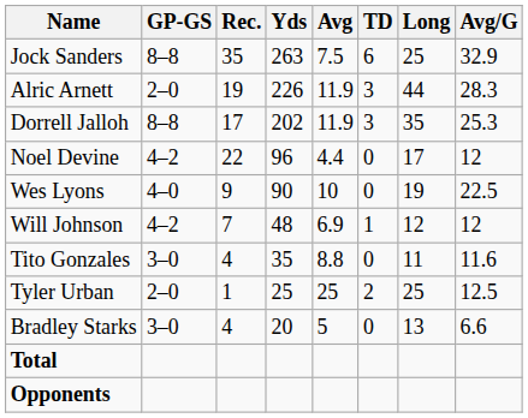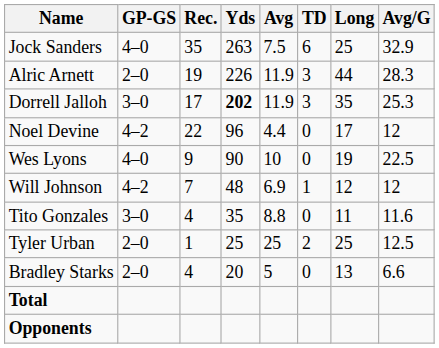 <table class="wikitable" style="white-space:nowrap;">
 <tr>
 <th>Name</th>
 <th>GP-GS</th>
 <th>Rec.</th>
 <th>Yds</th>
 <th>Avg</th>
 <th>TD</th>
 <th>Long</th>
 <th>Avg/G</th>
 </tr>
 <tr>
 <td>Jock Sanders</td>
-<td>8–8</td>
+<td>4–0</td>
 <td>35</td>
 <td>263</td>
 <td>7.5</td>
 <td>6</td>
 <td>25</td>
 <td>32.9</td>
 </tr>
 <tr>
 <td>Alric Arnett</td>
 <td>2–0</td>
 <td>19</td>
 <td>226</td>
 <td>11.9</td>
 <td>3</td>
 <td>44</td>
 <td>28.3</td>
 </tr>
 <tr>
 <td>Dorrell Jalloh</td>
-<td>8–8</td>
+<td>3–0</td>
 <td>17</td>
-<td>202</td>
+<td><strong>202</strong></td>
 <td>11.9</td>
 <td>3</td>
 <td>35</td>
 <td>25.3</td>
 </tr>
 <tr>
 <td>Noel Devine</td>
 <td>4–2</td>
 <td>22</td>
 <td>96</td>
 <td>4.4</td>
 <td>0</td>
 <td>17</td>
 <td>12</td>
 </tr>
 <tr>
 <td>Wes Lyons</td>
 <td>4–0</td>
 <td>9</td>
 <td>90</td>
 <td>10</td>
 <td>0</td>
 <td>19</td>
 <td>22.5</td>
 </tr>
 <tr>
 <td>Will Johnson</td>
 <td>4–2</td>
 <td>7</td>
 <td>48</td>
 <td>6.9</td>
 <td>1</td>
 <td>12</td>
 <td>12</td>
 </tr>
 <tr>
 <td>Tito Gonzales</td>
 <td>3–0</td>
 <td>4</td>
 <td>35</td>
 <td>8.8</td>
 <td>0</td>
 <td>11</td>
 <td>11.6</td>
 </tr>
 <tr>
 <td>Tyler Urban</td>
 <td>2–0</td>
 <td>1</td>
 <td>25</td>
 <td>25</td>
 <td>2</td>
 <td>25</td>
 <td>12.5</td>
 </tr>
 <tr>
 <td>Bradley Starks</td>
-<td>3–0</td>
+<td>2–0</td>
 <td>4</td>
 <td>20</td>
 <td>5</td>
 <td>0</td>
 <td>13</td>
 <td>6.6</td>
 </tr>
 <tr>
 <td><strong>Total</strong></td>
 <td> </td>
 <td> </td>
 <td> </td>
 <td> </td>
 <td> </td>
 <td> </td>
 <td> </td>
 </tr>
 <tr>
 <td><strong>Opponents</strong></td>
 <td> </td>
 <td> </td>
 <td> </td>
 <td> </td>
 <td> </td>
 <td> </td>
 <td> </td>
 </tr>
 </table>
